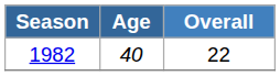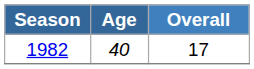 <table class="wikitable" style="font-size:95%; text-align:center; border:grey solid 1px; border-collapse:collapse; background:#ffffff;">
 <tr>
 <th style="background-color:#369; color:white; width:60px;"> Season </th>
 <th style="background-color:#369; color:white; width:40px;"> Age </th>
 <th style="background-color:#4180be; color:white; width:75px;">Overall</th>
 </tr>
 <tr>
 <td><a href='#'>1982</a></td>
 <td><em>40</em></td>
-<td>22</td>
+<td>17</td>
 </tr>
 <tr>
 </tr>
 </table>
